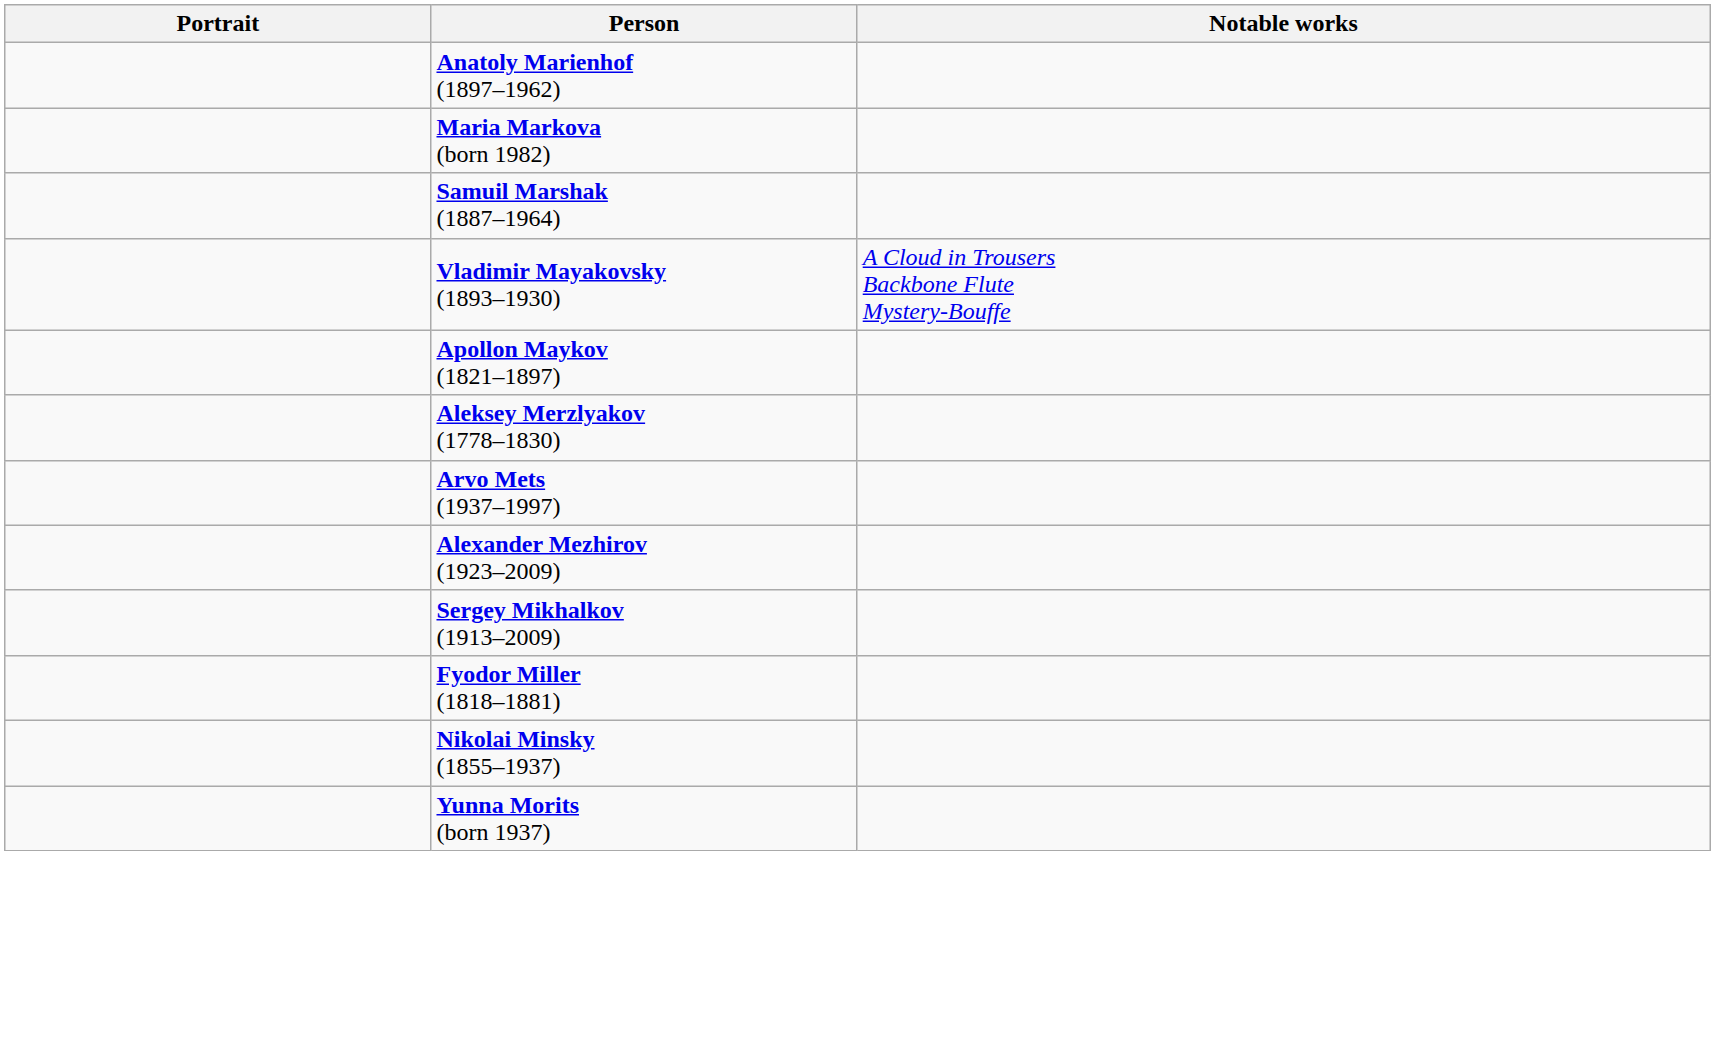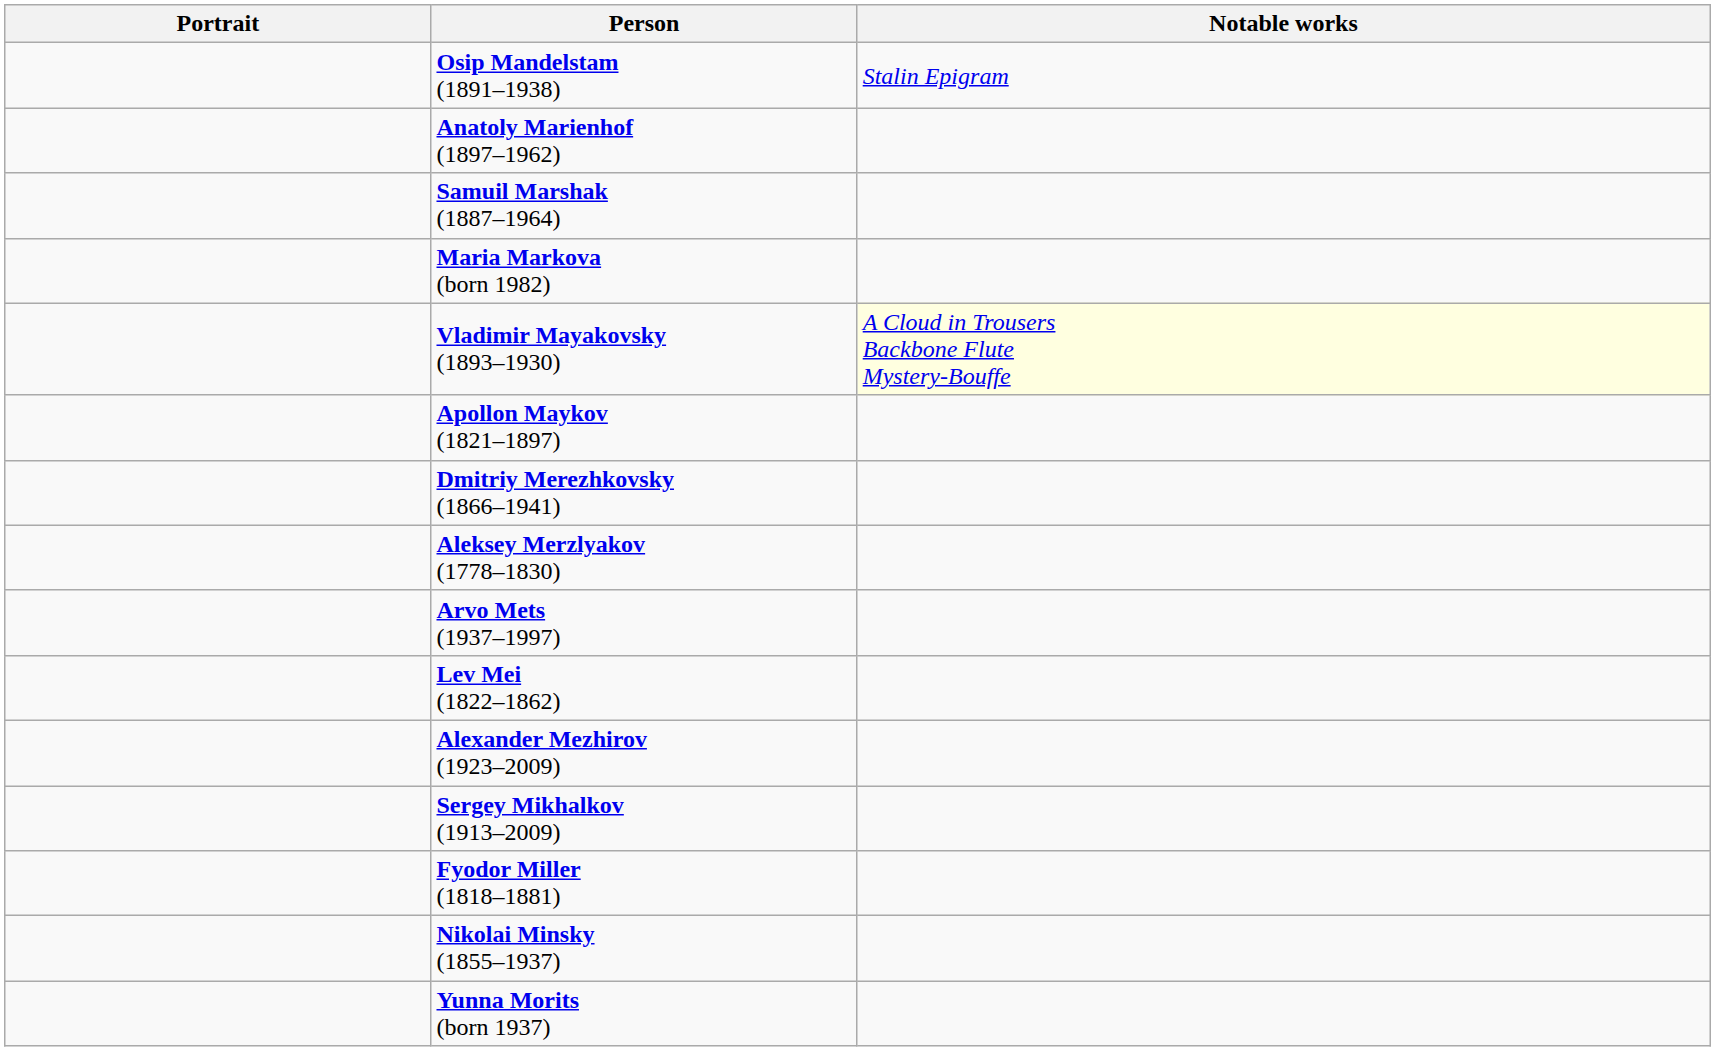 <table class="wikitable" style="width:90%;">
 <tr>
 <th style="width:25%;">Portrait</th>
 <th style="width:25%;">Person</th>
 <th style="width:50%;">Notable works</th>
 </tr>
 <tr>
 <td align=center></td>
+<td><strong><a href='#'>Osip Mandelstam</a></strong><br> (1891–1938)</td>
+<td><em><a href='#'>Stalin Epigram</a></em></td>
+</tr>
+<tr>
+<td align=center></td>
 <td><strong><a href='#'>Anatoly Marienhof</a></strong><br> (1897–1962)</td>
+<td></td>
+</tr>
+<tr>
+<td align=center></td>
+<td><strong><a href='#'>Samuil Marshak</a></strong><br> (1887–1964)</td>
 <td></td>
 </tr>
 <tr>
 <td align=center></td>
 <td><strong><a href='#'>Maria Markova</a></strong><br> (born 1982)</td>
 <td></td>
 </tr>
 <tr>
 <td align=center></td>
-<td><strong><a href='#'>Samuil Marshak</a></strong><br> (1887–1964)</td>
+<td><strong><a href='#'>Vladimir Mayakovsky</a></strong> <br>(1893–1930)</td>
+<td style="background: lightyellow;"><em><a href='#'>A Cloud in Trousers</a></em><br><em><a href='#'>Backbone Flute</a></em><br><em><a href='#'>Mystery-Bouffe</a></em></td>
+</tr>
+<tr>
+<td align=center></td>
+<td><strong><a href='#'>Apollon Maykov</a></strong> <br>(1821–1897)</td>
 <td></td>
 </tr>
 <tr>
 <td align=center></td>
-<td><strong><a href='#'>Vladimir Mayakovsky</a></strong> <br>(1893–1930)</td>
-<td><em><a href='#'>A Cloud in Trousers</a></em><br><em><a href='#'>Backbone Flute</a></em><br><em><a href='#'>Mystery-Bouffe</a></em></td>
-</tr>
-<tr>
-<td align=center></td>
-<td><strong><a href='#'>Apollon Maykov</a></strong> <br>(1821–1897)</td>
+<td><strong><a href='#'>Dmitriy Merezhkovsky</a></strong><br> (1866–1941)</td>
 <td></td>
 </tr>
 <tr>
 <td align=center></td>
 <td><strong><a href='#'>Aleksey Merzlyakov</a></strong><br> (1778–1830)</td>
 <td></td>
 </tr>
 <tr>
 <td align=center></td>
 <td><strong><a href='#'>Arvo Mets</a></strong> <br>(1937–1997)</td>
+<td></td>
+</tr>
+<tr>
+<td align=center></td>
+<td><strong><a href='#'>Lev Mei</a></strong> <br>(1822–1862)</td>
 <td></td>
 </tr>
 <tr>
 <td align=center></td>
 <td><strong><a href='#'>Alexander Mezhirov</a></strong> <br>(1923–2009)</td>
 <td></td>
 </tr>
 <tr>
 <td align=center></td>
 <td><strong><a href='#'>Sergey Mikhalkov</a></strong> <br>(1913–2009)</td>
 <td></td>
 </tr>
 <tr>
 <td align=center></td>
 <td><strong><a href='#'>Fyodor Miller</a></strong><br>(1818–1881)</td>
 <td></td>
 </tr>
 <tr>
 <td align=center></td>
 <td><strong><a href='#'>Nikolai Minsky</a></strong> <br>(1855–1937)</td>
 <td></td>
 </tr>
 <tr>
 <td align=center></td>
 <td><strong><a href='#'>Yunna Morits</a></strong><br> (born 1937)</td>
 <td></td>
 </tr>
 </table>
